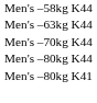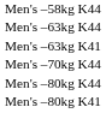 <table>
 <tr>
 <td rowspan=2>Men's –58kg K44</td>
 <td rowspan=2></td>
 <td rowspan=2></td>
 <td></td>
 </tr>
 <tr>
 <td></td>
 </tr>
 <tr>
 <td rowspan=2>Men's –63kg K44</td>
 <td rowspan=2></td>
 <td rowspan=2></td>
 <td></td>
 </tr>
 <tr>
+<td></td>
+</tr>
+<tr>
+<td>Men's –63kg K41</td>
+<td></td>
+<td></td>
 <td></td>
 </tr>
 <tr>
 <td rowspan=2>Men's –70kg K44</td>
 <td rowspan=2></td>
 <td rowspan=2></td>
 <td></td>
 </tr>
 <tr>
 <td></td>
 </tr>
 <tr>
 <td rowspan=2>Men's –80kg K44</td>
 <td rowspan=2></td>
 <td rowspan=2></td>
 <td></td>
 </tr>
 <tr>
 <td></td>
 </tr>
 <tr>
 <td>Men's –80kg K41</td>
 <td></td>
 <td></td>
 <td></td>
 </tr>
 <tr>
 <td rowspan=2></td>
 <td rowspan=2></td>
 <td rowspan=2></td>
 <td></td>
 </tr>
 <tr>
 <td></td>
 </tr>
 </table>
